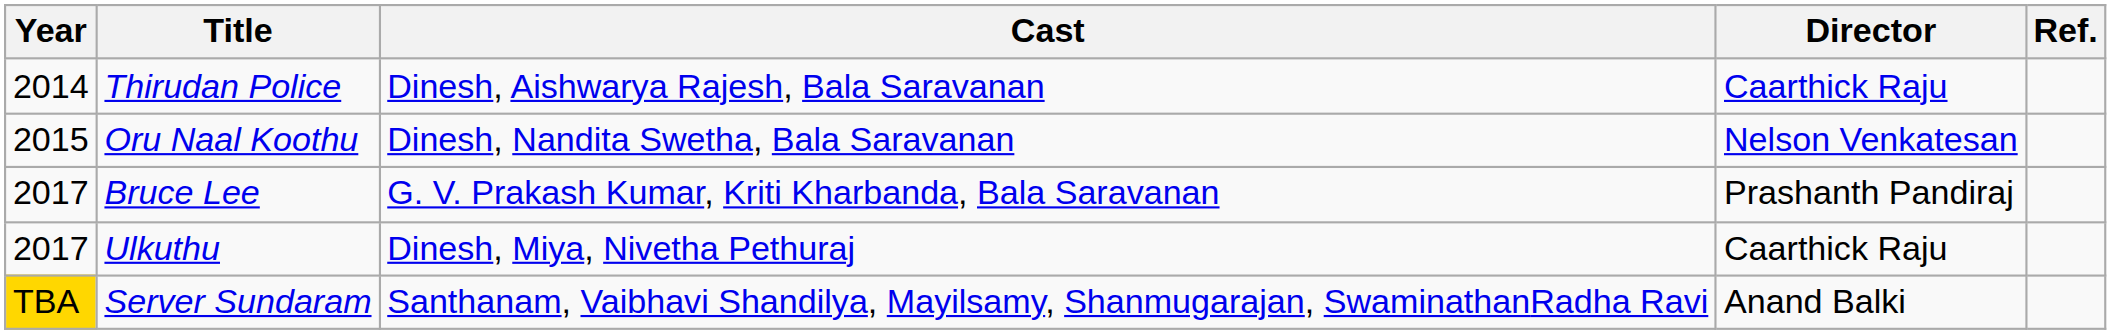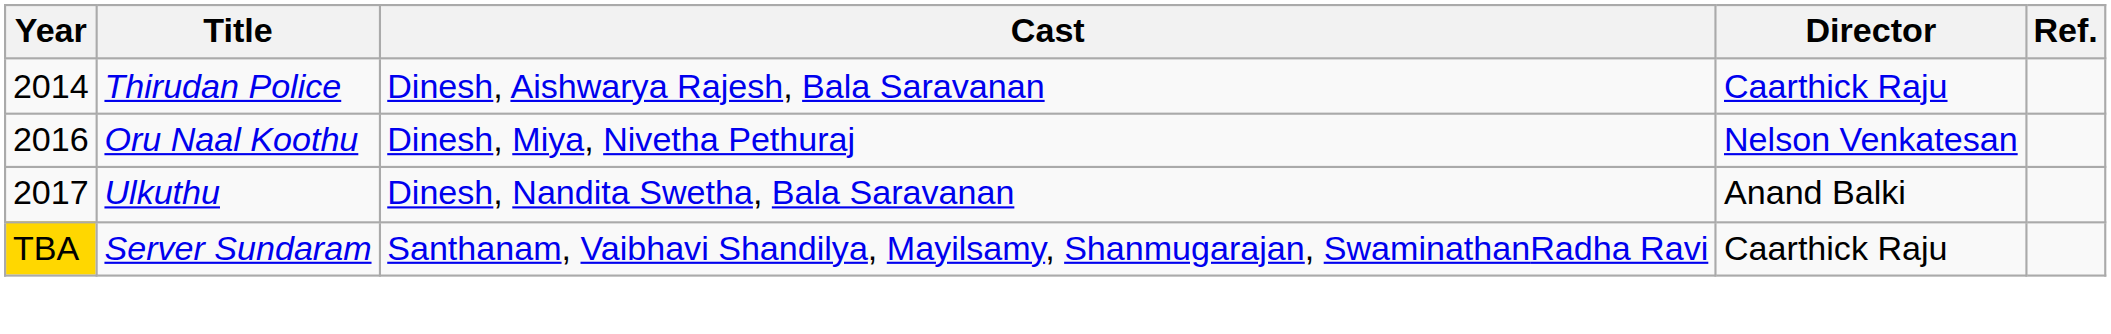 <table class="wikitable">
 <tr>
 <th>Year</th>
 <th>Title</th>
 <th>Cast</th>
 <th>Director</th>
 <th scope="col" class="unsortable">Ref.</th>
 </tr>
 <tr>
 <td>2014</td>
 <td><em><a href='#'>Thirudan Police</a></em></td>
 <td><a href='#'>Dinesh</a>, <a href='#'>Aishwarya Rajesh</a>, <a href='#'>Bala Saravanan</a></td>
 <td><a href='#'>Caarthick Raju</a></td>
 <td></td>
 </tr>
 <tr>
-<td>2015</td>
+<td>2016</td>
 <td><em><a href='#'>Oru Naal Koothu</a></em></td>
-<td><a href='#'>Dinesh</a>, <a href='#'>Nandita Swetha</a>, <a href='#'>Bala Saravanan</a></td>
+<td><a href='#'>Dinesh</a>, <a href='#'>Miya</a>, <a href='#'>Nivetha Pethuraj</a></td>
 <td><a href='#'>Nelson Venkatesan</a></td>
 <td></td>
 </tr>
 <tr>
 <td>2017</td>
-<td><em><a href='#'>Bruce Lee</a></em></td>
-<td><a href='#'>G. V. Prakash Kumar</a>, <a href='#'>Kriti Kharbanda</a>, <a href='#'>Bala Saravanan</a></td>
-<td>Prashanth Pandiraj</td>
-<td></td>
-</tr>
-<tr>
-<td>2017</td>
 <td><em><a href='#'>Ulkuthu</a></em></td>
-<td><a href='#'>Dinesh</a>, <a href='#'>Miya</a>, <a href='#'>Nivetha Pethuraj</a></td>
-<td>Caarthick Raju</td>
+<td><a href='#'>Dinesh</a>, <a href='#'>Nandita Swetha</a>, <a href='#'>Bala Saravanan</a></td>
+<td>Anand Balki</td>
 <td></td>
 </tr>
 <tr>
 <td style="background: gold;">TBA</td>
 <td><em><a href='#'>Server Sundaram</a></em></td>
 <td><a href='#'>Santhanam</a>, <a href='#'>Vaibhavi Shandilya</a>, <a href='#'>Mayilsamy</a>, <a href='#'>Shanmugarajan</a>, <a href='#'>Swaminathan</a><a href='#'>Radha Ravi</a></td>
-<td>Anand Balki</td>
+<td>Caarthick Raju</td>
 <td></td>
 </tr>
 </table>
